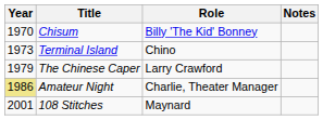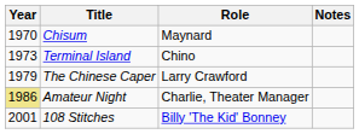 <table class="wikitable sortable">
 <tr>
 <th>Year</th>
 <th>Title</th>
 <th>Role</th>
 <th class="unsortable">Notes</th>
 </tr>
 <tr>
 <td>1970</td>
 <td><em><a href='#'>Chisum</a></em></td>
-<td><a href='#'>Billy 'The Kid' Bonney</a></td>
+<td>Maynard</td>
 <td></td>
 </tr>
 <tr>
 <td>1973</td>
 <td><em><a href='#'>Terminal Island</a></em></td>
 <td>Chino</td>
 <td></td>
 </tr>
 <tr>
 <td>1979</td>
 <td><em>The Chinese Caper</em></td>
 <td>Larry Crawford</td>
 <td></td>
 </tr>
 <tr>
 <td style="background: khaki;">1986</td>
 <td><em>Amateur Night</em></td>
 <td>Charlie, Theater Manager</td>
 <td></td>
 </tr>
 <tr>
 <td>2001</td>
 <td><em>108 Stitches</em></td>
-<td>Maynard</td>
+<td><a href='#'>Billy 'The Kid' Bonney</a></td>
 <td></td>
 </tr>
 </table>
